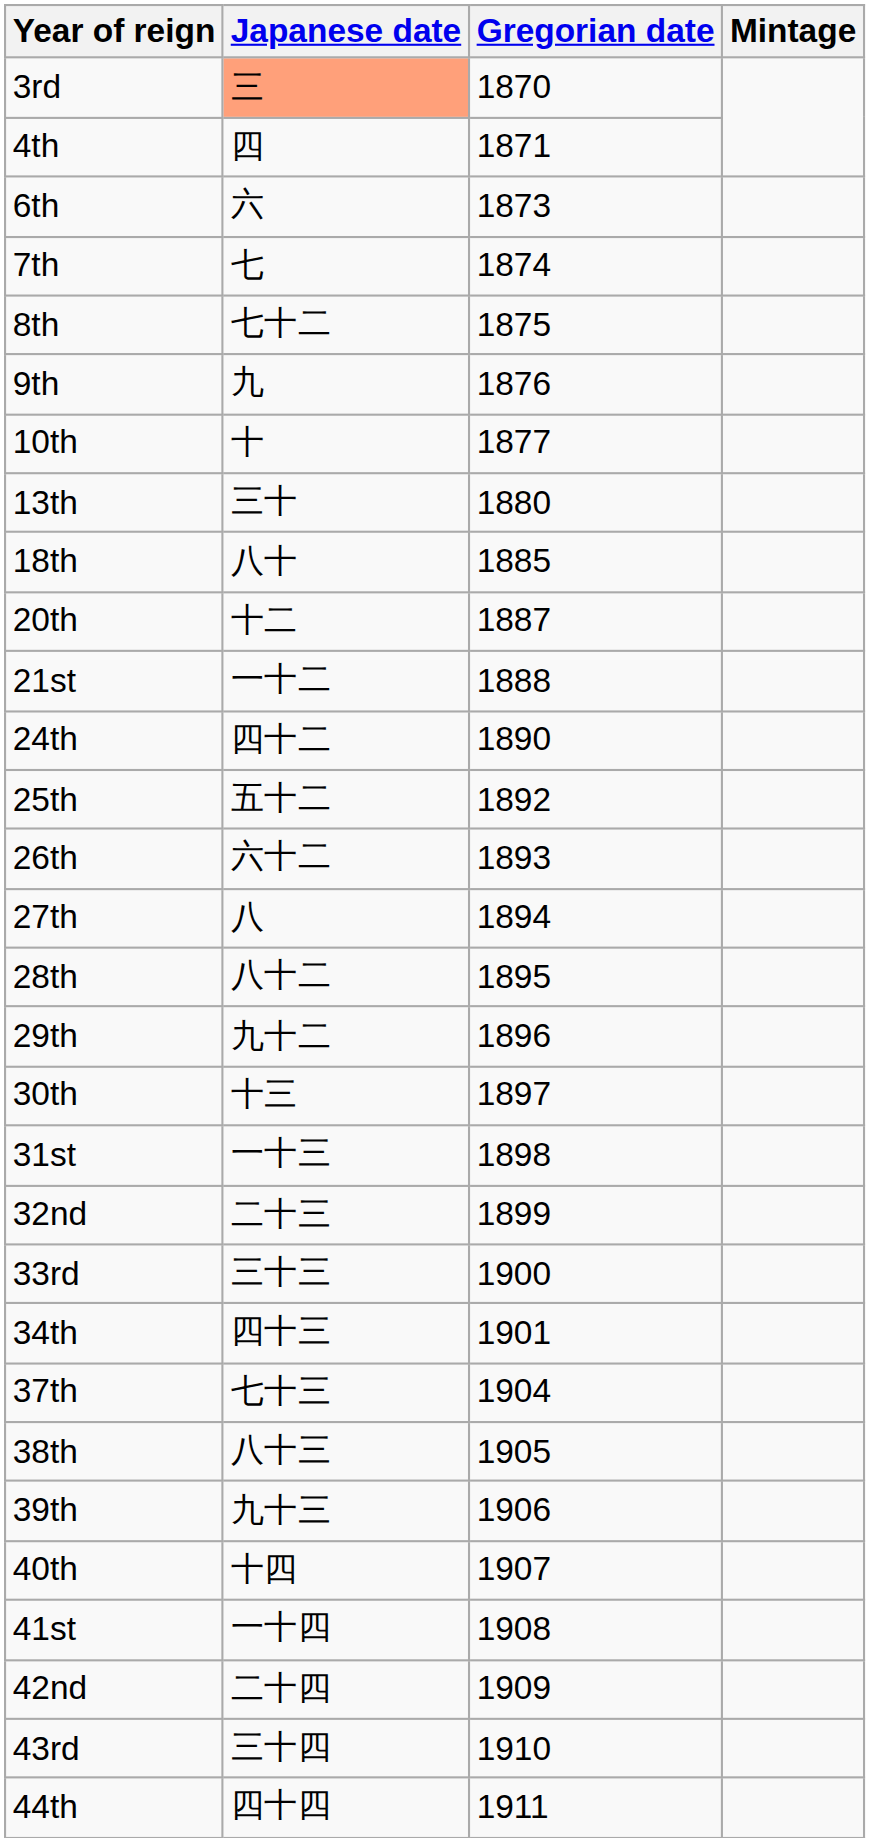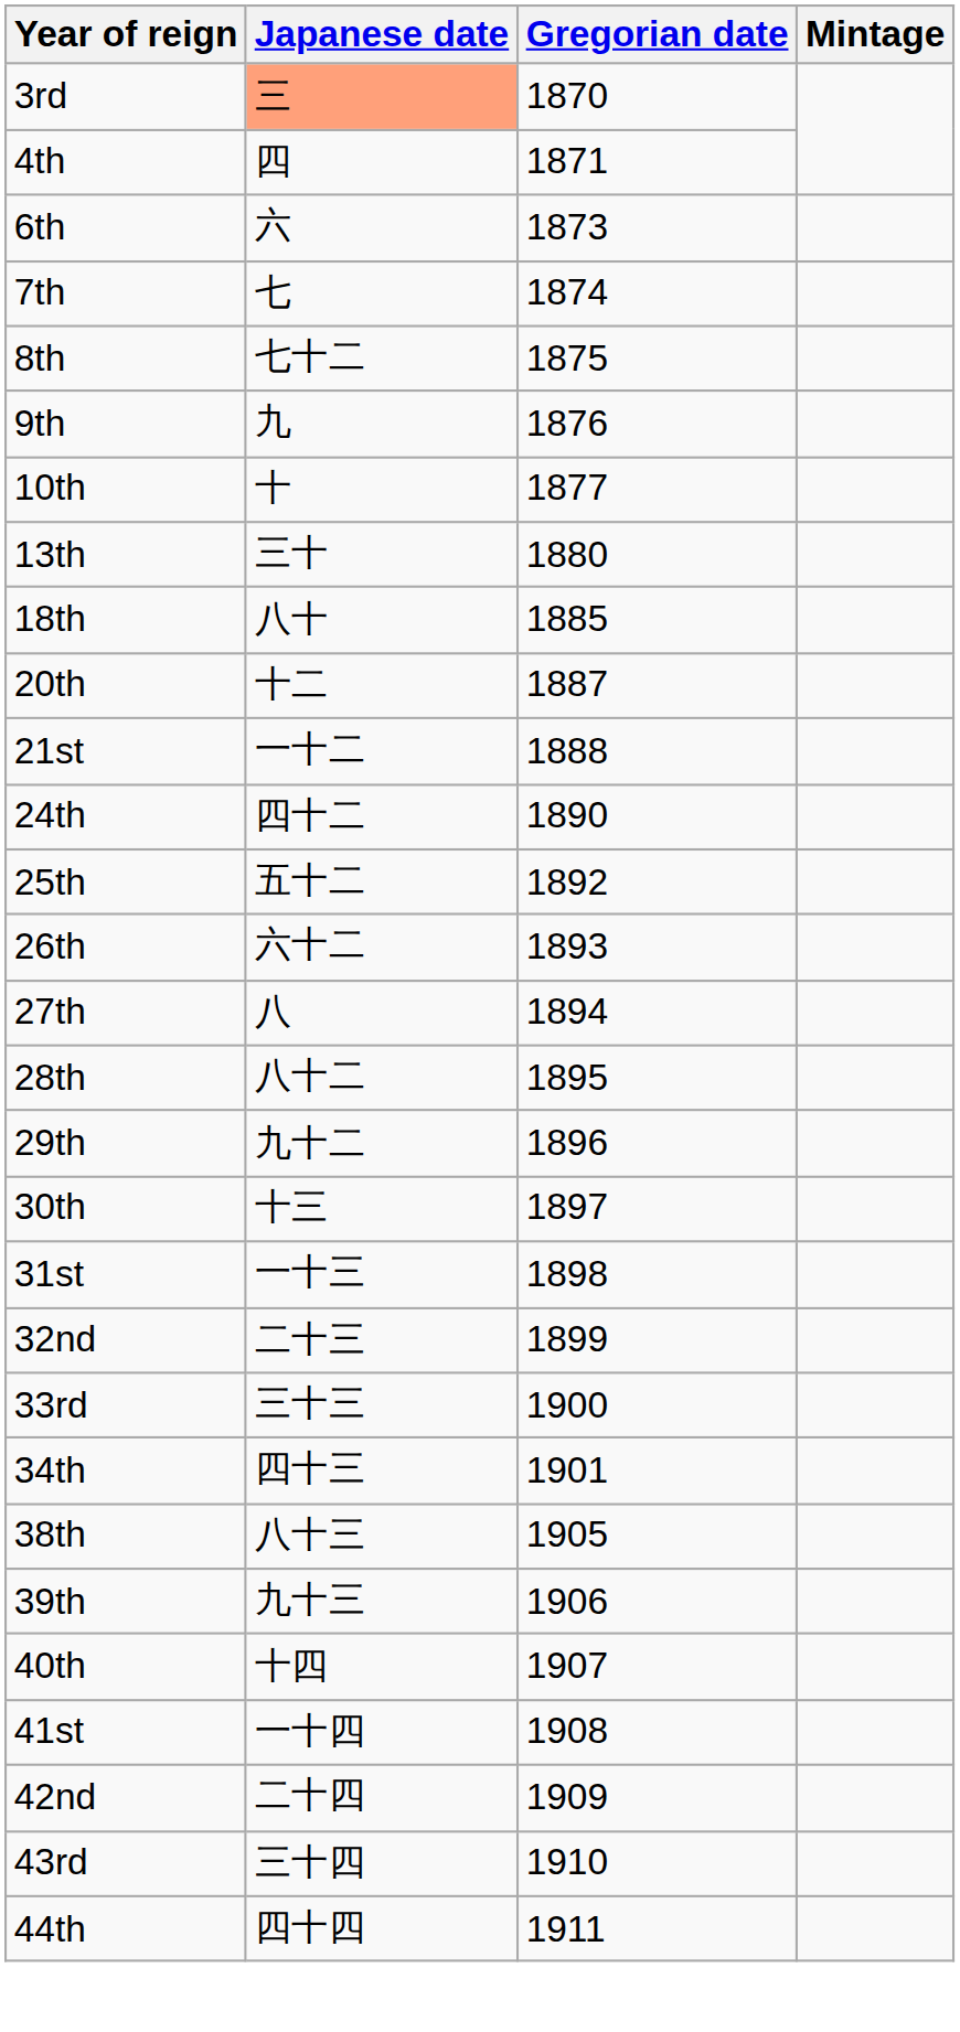 <table class="wikitable sortable">
 <tr>
 <th>Year of reign</th>
 <th class="unsortable"><a href='#'>Japanese date</a></th>
 <th><a href='#'>Gregorian date</a></th>
 <th>Mintage</th>
 </tr>
 <tr>
 <td>3rd</td>
 <td style="background: lightsalmon;">三</td>
 <td>1870</td>
 <td rowspan=2></td>
 </tr>
 <tr>
 <td>4th</td>
 <td>四</td>
 <td>1871</td>
 </tr>
 <tr>
 <td>6th</td>
 <td>六</td>
 <td>1873</td>
 <td></td>
 </tr>
 <tr>
 <td>7th</td>
 <td>七</td>
 <td>1874</td>
 <td></td>
 </tr>
 <tr>
 <td>8th</td>
 <td>七十二</td>
 <td>1875</td>
 <td></td>
 </tr>
 <tr>
 <td>9th</td>
 <td>九</td>
 <td>1876</td>
 <td></td>
 </tr>
 <tr>
 <td>10th</td>
 <td>十</td>
 <td>1877</td>
 <td></td>
 </tr>
 <tr>
 <td>13th</td>
 <td>三十</td>
 <td>1880</td>
 <td></td>
 </tr>
 <tr>
 <td>18th</td>
 <td>八十</td>
 <td>1885</td>
 <td></td>
 </tr>
 <tr>
 <td>20th</td>
 <td>十二</td>
 <td>1887</td>
 <td></td>
 </tr>
 <tr>
 <td>21st</td>
 <td>一十二</td>
 <td>1888</td>
 <td></td>
 </tr>
 <tr>
 <td>24th</td>
 <td>四十二</td>
 <td>1890</td>
 <td></td>
 </tr>
 <tr>
 <td>25th</td>
 <td>五十二</td>
 <td>1892</td>
 <td></td>
 </tr>
 <tr>
 <td>26th</td>
 <td>六十二</td>
 <td>1893</td>
 <td></td>
 </tr>
 <tr>
 <td>27th</td>
 <td>八</td>
 <td>1894</td>
 <td></td>
 </tr>
 <tr>
 <td>28th</td>
 <td>八十二</td>
 <td>1895</td>
 <td></td>
 </tr>
 <tr>
 <td>29th</td>
 <td>九十二</td>
 <td>1896</td>
 <td></td>
 </tr>
 <tr>
 <td>30th</td>
 <td>十三</td>
 <td>1897</td>
 <td></td>
 </tr>
 <tr>
 <td>31st</td>
 <td>一十三</td>
 <td>1898</td>
 <td></td>
 </tr>
 <tr>
 <td>32nd</td>
 <td>二十三</td>
 <td>1899</td>
 <td></td>
 </tr>
 <tr>
 <td>33rd</td>
 <td>三十三</td>
 <td>1900</td>
 <td></td>
 </tr>
 <tr>
 <td>34th</td>
 <td>四十三</td>
 <td>1901</td>
 <td></td>
 </tr>
 <tr>
-<td>37th</td>
-<td>七十三</td>
-<td>1904</td>
-<td></td>
-</tr>
-<tr>
 <td>38th</td>
 <td>八十三</td>
 <td>1905</td>
 <td></td>
 </tr>
 <tr>
 <td>39th</td>
 <td>九十三</td>
 <td>1906</td>
 <td></td>
 </tr>
 <tr>
 <td>40th</td>
 <td>十四</td>
 <td>1907</td>
 <td></td>
 </tr>
 <tr>
 <td>41st</td>
 <td>一十四</td>
 <td>1908</td>
 <td></td>
 </tr>
 <tr>
 <td>42nd</td>
 <td>二十四</td>
 <td>1909</td>
 <td></td>
 </tr>
 <tr>
 <td>43rd</td>
 <td>三十四</td>
 <td>1910</td>
 <td></td>
 </tr>
 <tr>
 <td>44th</td>
 <td>四十四</td>
 <td>1911</td>
 <td></td>
 </tr>
 </table>
